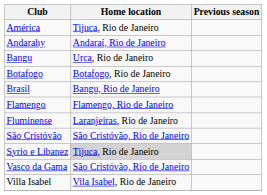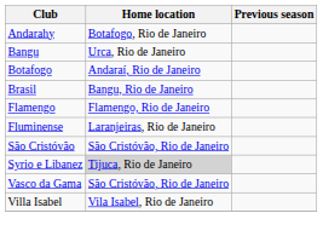 <table class="wikitable sortable">
 <tr>
 <th>Club</th>
 <th>Home location</th>
 <th>Previous season</th>
 </tr>
 <tr>
-<td><a href='#'>América</a></td>
-<td><a href='#'>Tijuca</a>, Rio de Janeiro</td>
-<td></td>
-</tr>
-<tr>
 <td><a href='#'>Andarahy</a></td>
-<td><a href='#'>Andaraí, Rio de Janeiro</a></td>
+<td><a href='#'>Botafogo</a>, Rio de Janeiro</td>
 <td></td>
 </tr>
 <tr>
 <td><a href='#'>Bangu</a></td>
 <td><a href='#'>Urca</a>, Rio de Janeiro</td>
 <td></td>
 </tr>
 <tr>
 <td><a href='#'>Botafogo</a></td>
-<td><a href='#'>Botafogo</a>, Rio de Janeiro</td>
+<td><a href='#'>Andaraí, Rio de Janeiro</a></td>
 <td></td>
 </tr>
 <tr>
 <td><a href='#'>Brasil</a></td>
 <td><a href='#'>Bangu, Rio de Janeiro</a></td>
 <td></td>
 </tr>
 <tr>
 <td><a href='#'>Flamengo</a></td>
 <td><a href='#'>Flamengo, Rio de Janeiro</a></td>
 <td></td>
 </tr>
 <tr>
 <td><a href='#'>Fluminense</a></td>
 <td><a href='#'>Laranjeiras</a>, Rio de Janeiro</td>
 <td></td>
 </tr>
 <tr>
 <td><a href='#'>São Cristóvão</a></td>
 <td><a href='#'>São Cristóvão, Rio de Janeiro</a></td>
 <td></td>
 </tr>
 <tr>
 <td><a href='#'>Syrio e Libanez</a></td>
 <td style="background: lightgrey;"><a href='#'>Tijuca</a>, Rio de Janeiro</td>
 <td></td>
 </tr>
 <tr>
 <td><a href='#'>Vasco da Gama</a></td>
 <td><a href='#'>São Cristóvão, Rio de Janeiro</a></td>
 <td></td>
 </tr>
 <tr>
 <td>Villa Isabel</td>
 <td><a href='#'>Vila Isabel</a>, Rio de Janeiro</td>
 <td></td>
 </tr>
 <tr>
 </tr>
 </table>
